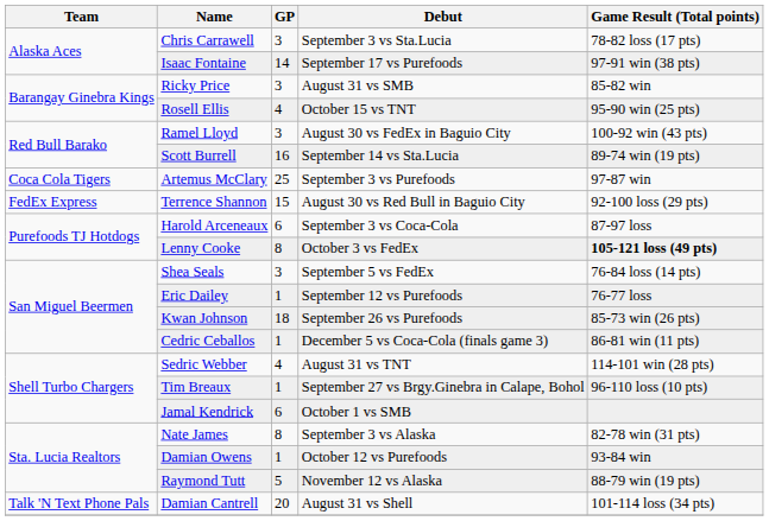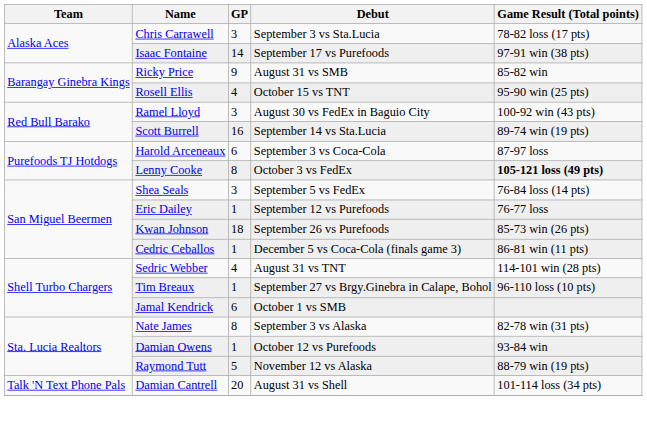 <table class="wikitable">
 <tr>
 <th>Team</th>
 <th>Name</th>
 <th>GP</th>
 <th>Debut</th>
 <th>Game Result (Total points)</th>
 </tr>
 <tr>
 <td rowspan=2><a href='#'>Alaska Aces</a></td>
 <td> <a href='#'>Chris Carrawell</a></td>
 <td>3</td>
 <td>September 3 vs Sta.Lucia</td>
 <td>78-82 loss (17 pts)</td>
 </tr>
 <tr bgcolor=#efefef>
 <td> <a href='#'>Isaac Fontaine</a></td>
 <td>14</td>
 <td>September 17 vs Purefoods</td>
 <td>97-91 win (38 pts)</td>
 </tr>
 <tr>
 <td rowspan=2><a href='#'>Barangay Ginebra Kings</a></td>
 <td> <a href='#'>Ricky Price</a></td>
-<td>3</td>
+<td>9</td>
 <td>August 31 vs SMB</td>
 <td>85-82 win</td>
 </tr>
 <tr bgcolor=#efefef>
 <td> <a href='#'>Rosell Ellis</a></td>
 <td>4</td>
 <td>October 15 vs TNT</td>
 <td>95-90 win (25 pts)</td>
 </tr>
 <tr>
 <td rowspan=2><a href='#'>Red Bull Barako</a></td>
 <td> <a href='#'>Ramel Lloyd</a></td>
 <td>3</td>
 <td>August 30 vs FedEx in Baguio City</td>
 <td>100-92 win (43 pts)</td>
 </tr>
 <tr bgcolor=#efefef>
 <td> <a href='#'>Scott Burrell</a></td>
 <td>16</td>
 <td>September 14 vs Sta.Lucia</td>
 <td>89-74 win (19 pts)</td>
-</tr>
-<tr>
-<td><a href='#'>Coca Cola Tigers</a></td>
-<td> <a href='#'>Artemus McClary</a></td>
-<td>25</td>
-<td>September 3 vs Purefoods</td>
-<td>97-87 win</td>
-</tr>
-<tr>
-<td><a href='#'>FedEx Express</a></td>
-<td> <a href='#'>Terrence Shannon</a></td>
-<td>15</td>
-<td>August 30 vs Red Bull in Baguio City</td>
-<td>92-100 loss (29 pts)</td>
 </tr>
 <tr>
 <td rowspan=2><a href='#'>Purefoods TJ Hotdogs</a></td>
 <td> <a href='#'>Harold Arceneaux</a></td>
 <td>6</td>
 <td>September 3 vs Coca-Cola</td>
 <td>87-97 loss</td>
 </tr>
 <tr bgcolor=#efefef>
 <td> <a href='#'>Lenny Cooke</a></td>
 <td>8</td>
 <td>October 3 vs FedEx</td>
 <td><strong>105-121 loss (49 pts)</strong></td>
 </tr>
 <tr>
 <td rowspan=4><a href='#'>San Miguel Beermen</a></td>
 <td> <a href='#'>Shea Seals</a></td>
 <td>3</td>
 <td>September 5 vs FedEx</td>
 <td>76-84 loss (14 pts)</td>
 </tr>
 <tr bgcolor=#efefef>
 <td> <a href='#'>Eric Dailey</a></td>
 <td>1</td>
 <td>September 12 vs Purefoods</td>
 <td>76-77 loss</td>
 </tr>
 <tr bgcolor=#efefef>
 <td> <a href='#'>Kwan Johnson</a></td>
 <td>18</td>
 <td>September 26 vs Purefoods</td>
 <td>85-73 win (26 pts)</td>
 </tr>
 <tr bgcolor=#efefef>
 <td> <a href='#'>Cedric Ceballos</a></td>
 <td>1</td>
 <td>December 5 vs Coca-Cola (finals game 3)</td>
 <td>86-81 win (11 pts)</td>
 </tr>
 <tr>
 <td rowspan=3><a href='#'>Shell Turbo Chargers</a></td>
 <td> <a href='#'>Sedric Webber</a></td>
 <td>4</td>
 <td>August 31 vs TNT</td>
 <td>114-101 win (28 pts)</td>
 </tr>
 <tr bgcolor=#efefef>
 <td> <a href='#'>Tim Breaux</a></td>
 <td>1</td>
 <td>September 27 vs Brgy.Ginebra in Calape, Bohol</td>
 <td>96-110 loss (10 pts)</td>
 </tr>
 <tr bgcolor=#efefef>
 <td> <a href='#'>Jamal Kendrick</a></td>
 <td>6</td>
 <td>October 1 vs SMB</td>
 <td></td>
 </tr>
 <tr>
 <td rowspan=3><a href='#'>Sta. Lucia Realtors</a></td>
 <td> <a href='#'>Nate James</a></td>
 <td>8</td>
 <td>September 3 vs Alaska</td>
 <td>82-78 win (31 pts)</td>
 </tr>
 <tr bgcolor=#efefef>
 <td> <a href='#'>Damian Owens</a></td>
 <td>1</td>
 <td>October 12 vs Purefoods</td>
 <td>93-84 win</td>
 </tr>
 <tr bgcolor=#efefef>
 <td> <a href='#'>Raymond Tutt</a></td>
 <td>5</td>
 <td>November 12 vs Alaska</td>
 <td>88-79 win (19 pts)</td>
 </tr>
 <tr>
 <td><a href='#'>Talk 'N Text Phone Pals</a></td>
 <td> <a href='#'>Damian Cantrell</a></td>
 <td>20</td>
 <td>August 31 vs Shell</td>
 <td>101-114 loss (34 pts)</td>
 </tr>
 <tr>
 </tr>
 </table>
